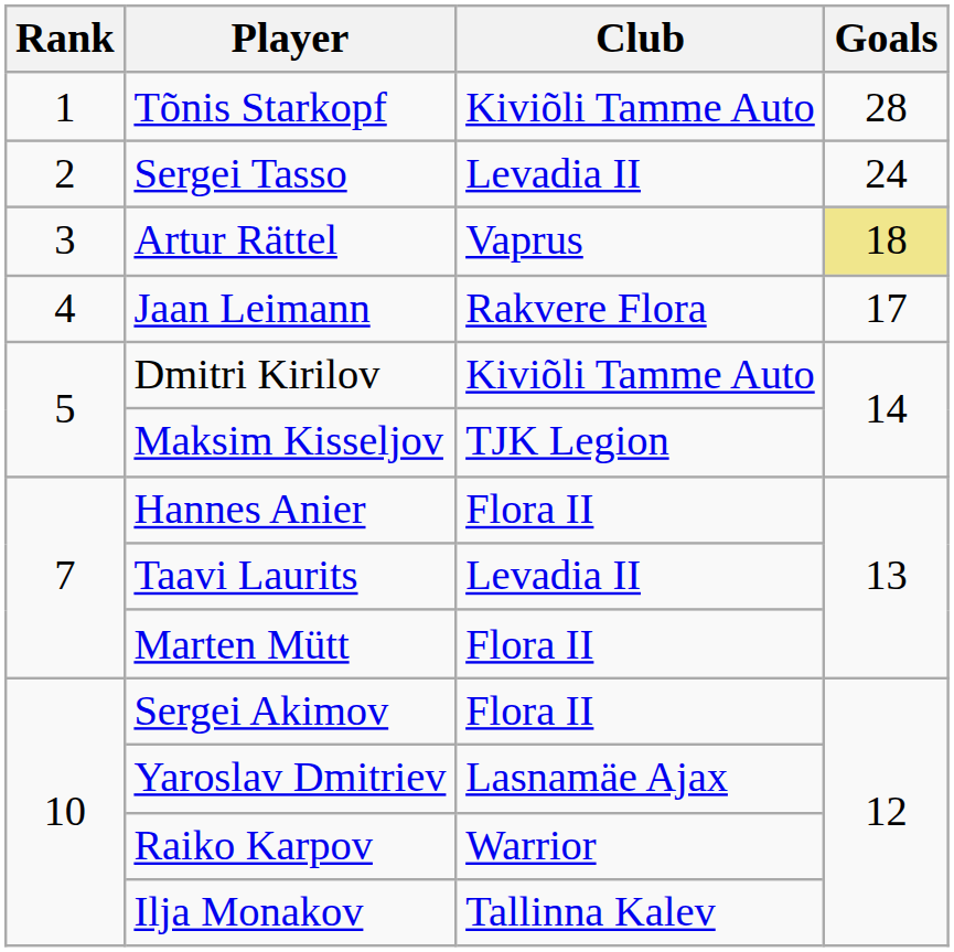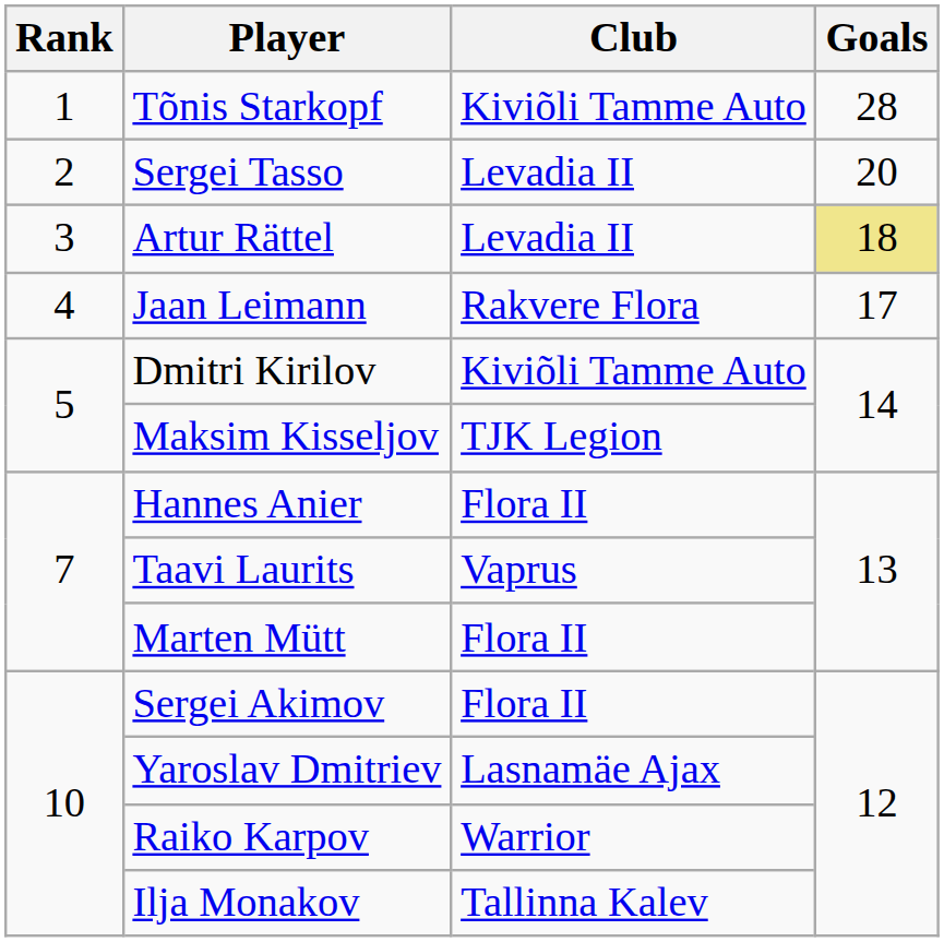 <table class="wikitable" style="text-align:center">
 <tr>
 <th>Rank</th>
 <th>Player</th>
 <th>Club</th>
 <th>Goals</th>
 </tr>
 <tr>
 <td>1</td>
 <td align="left"> <a href='#'>Tõnis Starkopf</a></td>
 <td align="left"><a href='#'>Kiviõli Tamme Auto</a></td>
 <td>28</td>
 </tr>
 <tr>
 <td>2</td>
 <td align="left"> <a href='#'>Sergei Tasso</a></td>
 <td align="left"><a href='#'>Levadia II</a></td>
-<td>24</td>
+<td>20</td>
 </tr>
 <tr>
 <td>3</td>
 <td align="left"> <a href='#'>Artur Rättel</a></td>
-<td align="left"><a href='#'>Vaprus</a></td>
+<td align="left"><a href='#'>Levadia II</a></td>
 <td style="background: khaki;">18</td>
 </tr>
 <tr>
 <td>4</td>
 <td align="left"> <a href='#'>Jaan Leimann</a></td>
 <td align="left"><a href='#'>Rakvere Flora</a></td>
 <td>17</td>
 </tr>
 <tr>
 <td rowspan=2>5</td>
 <td align="left"> Dmitri Kirilov</td>
 <td align="left"><a href='#'>Kiviõli Tamme Auto</a></td>
 <td rowspan=2>14</td>
 </tr>
 <tr>
 <td align="left"> <a href='#'>Maksim Kisseljov</a></td>
 <td align="left"><a href='#'>TJK Legion</a></td>
 </tr>
 <tr>
 <td rowspan=3>7</td>
 <td align="left"> <a href='#'>Hannes Anier</a></td>
 <td align="left"><a href='#'>Flora II</a></td>
 <td rowspan=3>13</td>
 </tr>
 <tr>
 <td align="left"> <a href='#'>Taavi Laurits</a></td>
-<td align="left"><a href='#'>Levadia II</a></td>
+<td align="left"><a href='#'>Vaprus</a></td>
 </tr>
 <tr>
 <td align="left"> <a href='#'>Marten Mütt</a></td>
 <td align="left"><a href='#'>Flora II</a></td>
 </tr>
 <tr>
 <td rowspan=4>10</td>
 <td align="left"> <a href='#'>Sergei Akimov</a></td>
 <td align="left"><a href='#'>Flora II</a></td>
 <td rowspan=4>12</td>
 </tr>
 <tr>
 <td align="left"> <a href='#'>Yaroslav Dmitriev</a></td>
 <td align="left"><a href='#'>Lasnamäe Ajax</a></td>
 </tr>
 <tr>
 <td align="left"> <a href='#'>Raiko Karpov</a></td>
 <td align="left"><a href='#'>Warrior</a></td>
 </tr>
 <tr>
 <td align="left"> <a href='#'>Ilja Monakov</a></td>
 <td align="left"><a href='#'>Tallinna Kalev</a></td>
 </tr>
 </table>
